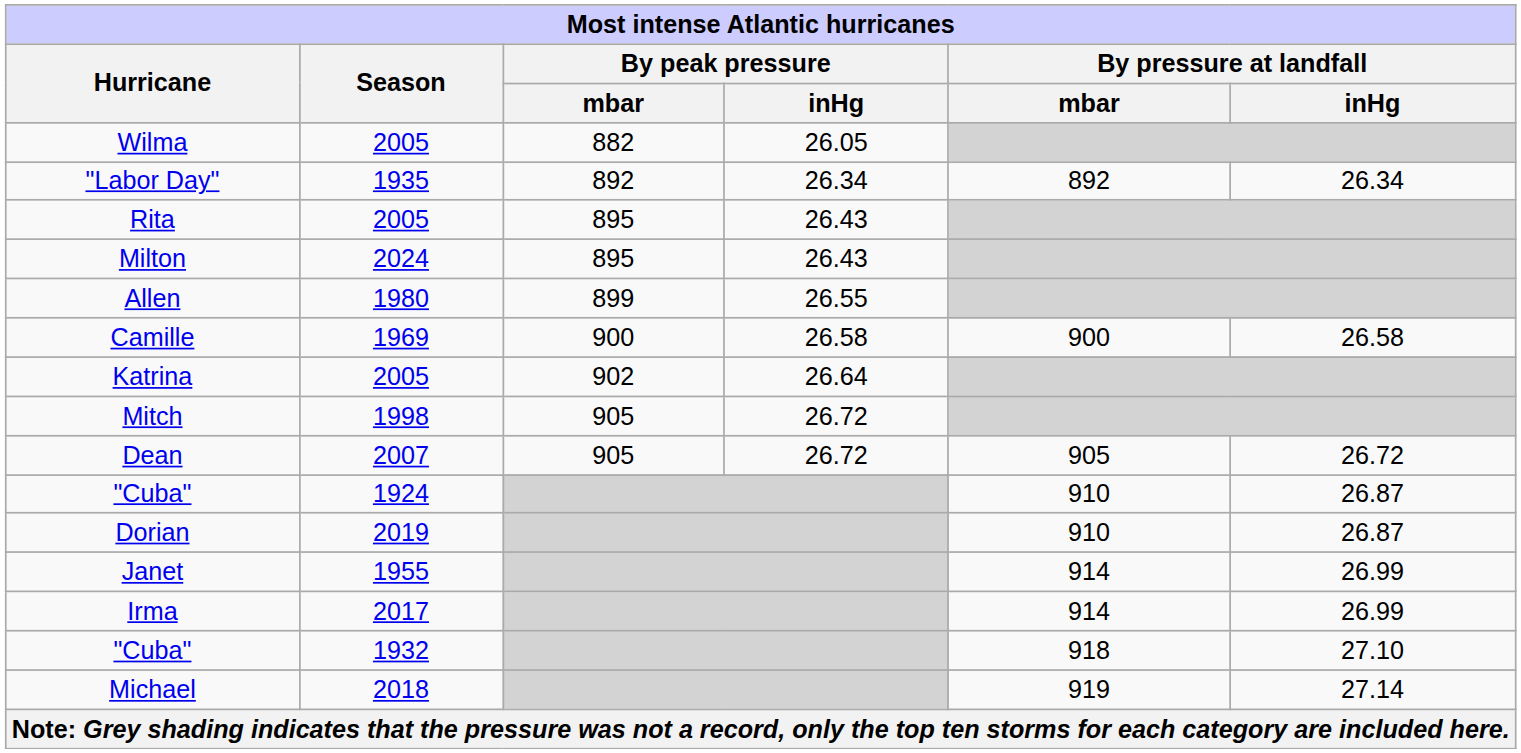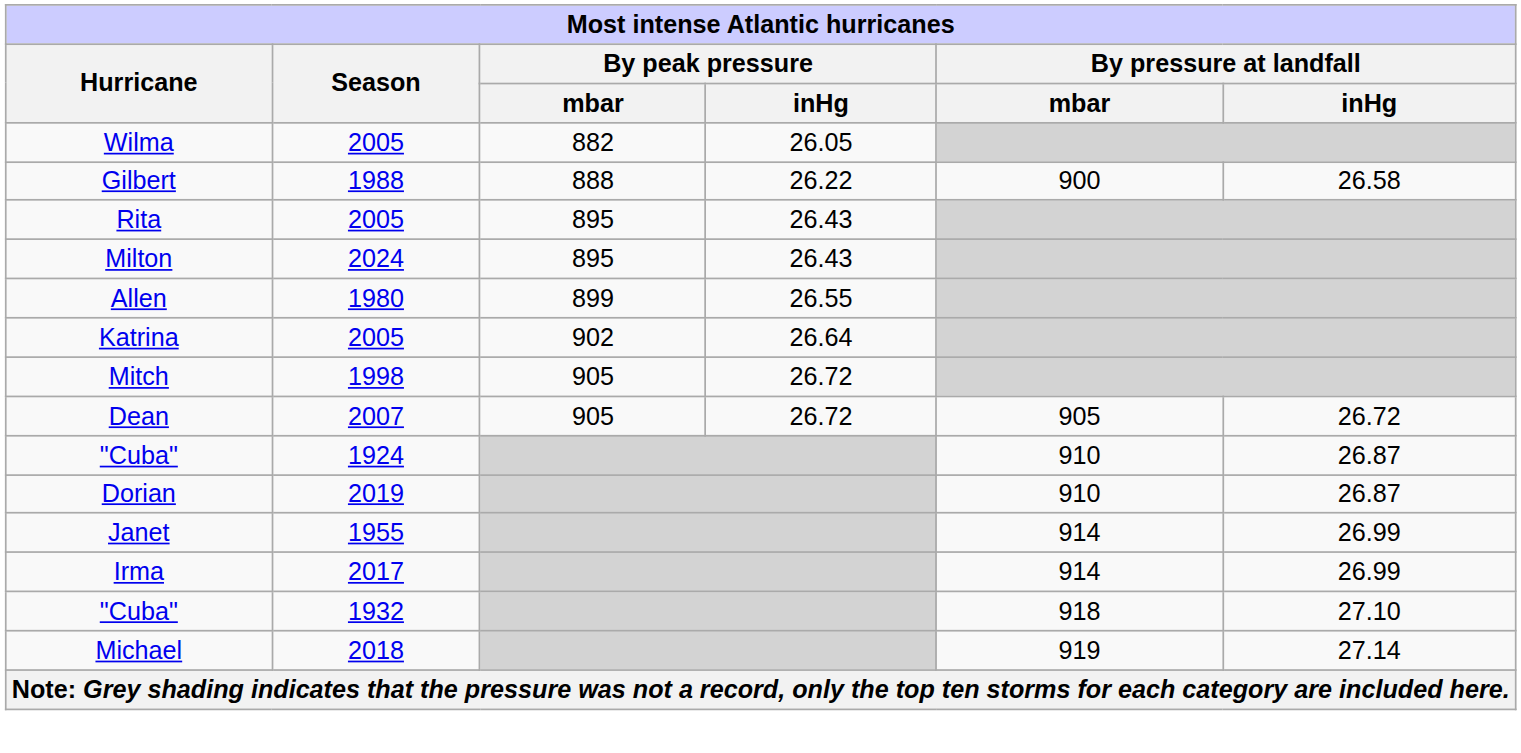 <table class="wikitable sortable" style="margin:0.5em auto; font-size: 92%;">
 <tr>
 <th colspan=6 style="background:#ccf;">Most intense Atlantic hurricanes</th>
 </tr>
 <tr>
 <th rowspan=2>Hurricane</th>
 <th rowspan=2>Season</th>
 <th colspan=2>By peak pressure</th>
 <th colspan=2>By pressure at landfall</th>
 </tr>
 <tr>
 <th>mbar</th>
 <th class="unsortable">inHg</th>
 <th>mbar</th>
 <th class="unsortable">inHg</th>
 </tr>
 <tr>
 <td style="text-align:center;"><a href='#'>Wilma</a></td>
 <td style="text-align:center;"><a href='#'>2005</a></td>
 <td style="text-align:center;">882</td>
 <td style="text-align:center;">26.05</td>
 <td colspan="2" style="background:lightgrey;"></td>
 </tr>
 <tr>
-<td style="text-align:center;"><a href='#'>"Labor Day"</a></td>
-<td style="text-align:center;"><a href='#'>1935</a></td>
-<td style="text-align:center;">892</td>
-<td style="text-align:center;">26.34</td>
-<td style="text-align:center;">892</td>
-<td style="text-align:center;">26.34</td>
+<td style="text-align:center;"><a href='#'>Gilbert</a></td>
+<td style="text-align:center;"><a href='#'>1988</a></td>
+<td style="text-align:center;">888</td>
+<td style="text-align:center;">26.22</td>
+<td style="text-align:center;">900</td>
+<td style="text-align:center;">26.58</td>
 </tr>
 <tr>
 <td style="text-align:center;"><a href='#'>Rita</a></td>
 <td style="text-align:center;"><a href='#'>2005</a></td>
 <td style="text-align:center;">895</td>
 <td style="text-align:center;">26.43</td>
 <td colspan="2" style="background:lightgrey;"></td>
 </tr>
 <tr>
 <td style="text-align:center;"><a href='#'>Milton</a></td>
 <td style="text-align:center;"><a href='#'>2024</a></td>
 <td style="text-align:center;">895</td>
 <td style="text-align:center;">26.43</td>
 <td colspan="2" style="background:lightgrey;"></td>
 </tr>
 <tr>
 <td style="text-align:center;"><a href='#'>Allen</a></td>
 <td style="text-align:center;"><a href='#'>1980</a></td>
 <td style="text-align:center;">899</td>
 <td style="text-align:center;">26.55</td>
 <td colspan="2" style="background:lightgrey;"></td>
-</tr>
-<tr>
-<td style="text-align:center;"><a href='#'>Camille</a></td>
-<td style="text-align:center;"><a href='#'>1969</a></td>
-<td style="text-align:center;">900</td>
-<td style="text-align:center;">26.58</td>
-<td style="text-align:center;">900</td>
-<td style="text-align:center;">26.58</td>
 </tr>
 <tr>
 <td style="text-align:center;"><a href='#'>Katrina</a></td>
 <td style="text-align:center;"><a href='#'>2005</a></td>
 <td style="text-align:center;">902</td>
 <td style="text-align:center;">26.64</td>
 <td colspan="2" style="background:lightgrey;"></td>
 </tr>
 <tr>
 <td style="text-align:center;"><a href='#'>Mitch</a></td>
 <td style="text-align:center;"><a href='#'>1998</a></td>
 <td style="text-align:center;">905</td>
 <td style="text-align:center;">26.72</td>
 <td colspan="2" style="background:lightgrey;"></td>
 </tr>
 <tr>
 <td style="text-align:center;"><a href='#'>Dean</a></td>
 <td style="text-align:center;"><a href='#'>2007</a></td>
 <td style="text-align:center;">905</td>
 <td style="text-align:center;">26.72</td>
 <td style="text-align:center;">905</td>
 <td style="text-align:center;">26.72</td>
 </tr>
 <tr>
 <td style="text-align:center;"><a href='#'>"Cuba"</a></td>
 <td style="text-align:center;"><a href='#'>1924</a></td>
 <td colspan="2" style="background:lightgrey;"></td>
 <td style="text-align:center;">910</td>
 <td style="text-align:center;">26.87</td>
 </tr>
 <tr>
 <td style="text-align:center;"><a href='#'>Dorian</a></td>
 <td style="text-align:center;"><a href='#'>2019</a></td>
 <td colspan="2" style="background:lightgrey;"></td>
 <td style="text-align:center;">910</td>
 <td style="text-align:center;">26.87</td>
 </tr>
 <tr>
 <td style="text-align:center;"><a href='#'>Janet</a></td>
 <td style="text-align:center;"><a href='#'>1955</a></td>
 <td colspan="2" style="background:lightgrey;"></td>
 <td style="text-align:center;">914</td>
 <td style="text-align:center;">26.99</td>
 </tr>
 <tr>
 <td style="text-align:center;"><a href='#'>Irma</a></td>
 <td style="text-align:center;"><a href='#'>2017</a></td>
 <td colspan="2" style="background:lightgrey;"></td>
 <td style="text-align:center;">914</td>
 <td style="text-align:center;">26.99</td>
 </tr>
 <tr>
 <td style="text-align:center;"><a href='#'>"Cuba"</a></td>
 <td style="text-align:center;"><a href='#'>1932</a></td>
 <td colspan="2" style="background:lightgrey;"></td>
 <td style="text-align:center;">918</td>
 <td style="text-align:center;">27.10</td>
 </tr>
 <tr>
 <td style="text-align:center;"><a href='#'>Michael</a></td>
 <td style="text-align:center;"><a href='#'>2018</a></td>
 <td colspan="2" style="background:lightgrey;"></td>
 <td style="text-align:center;">919</td>
 <td style="text-align:center;">27.14</td>
 </tr>
 <tr class="small">
 <th colspan="6">Note: <em>Grey shading indicates that the pressure was not a record, only the top ten storms for each category are included here.</em></th>
 </tr>
 </table>
